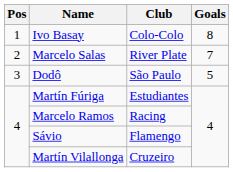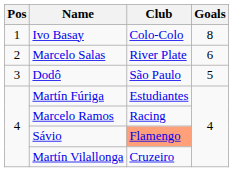 <table class="wikitable" border="1">
 <tr>
 <th width="23">Pos</th>
 <th>Name</th>
 <th>Club</th>
 <th>Goals</th>
 </tr>
 <tr>
 <td align=center>1</td>
 <td> <a href='#'>Ivo Basay</a></td>
 <td> <a href='#'>Colo-Colo</a></td>
 <td align="center">8</td>
 </tr>
 <tr>
 <td align=center>2</td>
 <td> <a href='#'>Marcelo Salas</a></td>
 <td> <a href='#'>River Plate</a></td>
-<td align="center">7</td>
+<td align="center">6</td>
 </tr>
 <tr>
 <td align=center>3</td>
 <td> <a href='#'>Dodô</a></td>
 <td> <a href='#'>São Paulo</a></td>
 <td align="center">5</td>
 </tr>
 <tr>
 <td align=center rowspan=4>4</td>
 <td> <a href='#'>Martín Fúriga</a></td>
 <td> <a href='#'>Estudiantes</a></td>
 <td align="center" rowspan=4>4</td>
 </tr>
 <tr>
 <td> <a href='#'>Marcelo Ramos</a></td>
 <td> <a href='#'>Racing</a></td>
 </tr>
 <tr>
 <td> <a href='#'>Sávio</a></td>
-<td> <a href='#'>Flamengo</a></td>
+<td style="background: lightsalmon;"> <a href='#'>Flamengo</a></td>
 </tr>
 <tr>
 <td> <a href='#'>Martín Vilallonga</a></td>
 <td> <a href='#'>Cruzeiro</a></td>
 </tr>
 </table>
